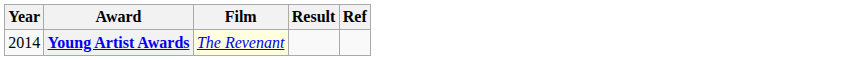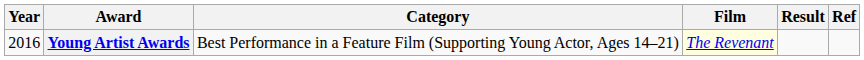 <table class="wikitable">
 <tr>
 <th scope="col">Year</th>
 <th scope="col">Award</th>
+<th scope="col">Category</th>
 <th scope="col">Film</th>
 <th scope="col">Result</th>
 <th scope="col">Ref</th>
 </tr>
 <tr>
-<td>2014</td>
+<td>2016</td>
 <th scope="row"><a href='#'>Young Artist Awards</a></th>
+<td>Best Performance in a Feature Film (Supporting Young Actor, Ages 14–21)</td>
 <td style="background: lightyellow;"><em><a href='#'>The Revenant</a></em></td>
 <td></td>
 <td></td>
 </tr>
 </table>
